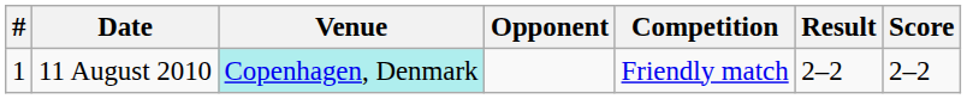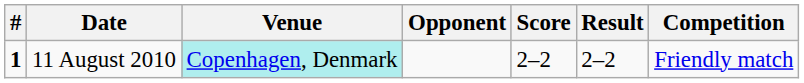 <table class="wikitable">
 <tr>
 <th>#</th>
 <th>Date</th>
 <th>Venue</th>
 <th>Opponent</th>
+<th>Score</th>
+<th>Result</th>
 <th>Competition</th>
-<th>Result</th>
-<th>Score</th>
 </tr>
 <tr>
-<td>1</td>
+<td><strong>1</strong></td>
 <td>11 August 2010</td>
 <td style="background: paleturquoise;"><a href='#'>Copenhagen</a>, Denmark</td>
 <td></td>
-<td><a href='#'>Friendly match</a></td>
 <td>2–2</td>
 <td>2–2</td>
+<td><a href='#'>Friendly match</a></td>
 </tr>
 </table>
